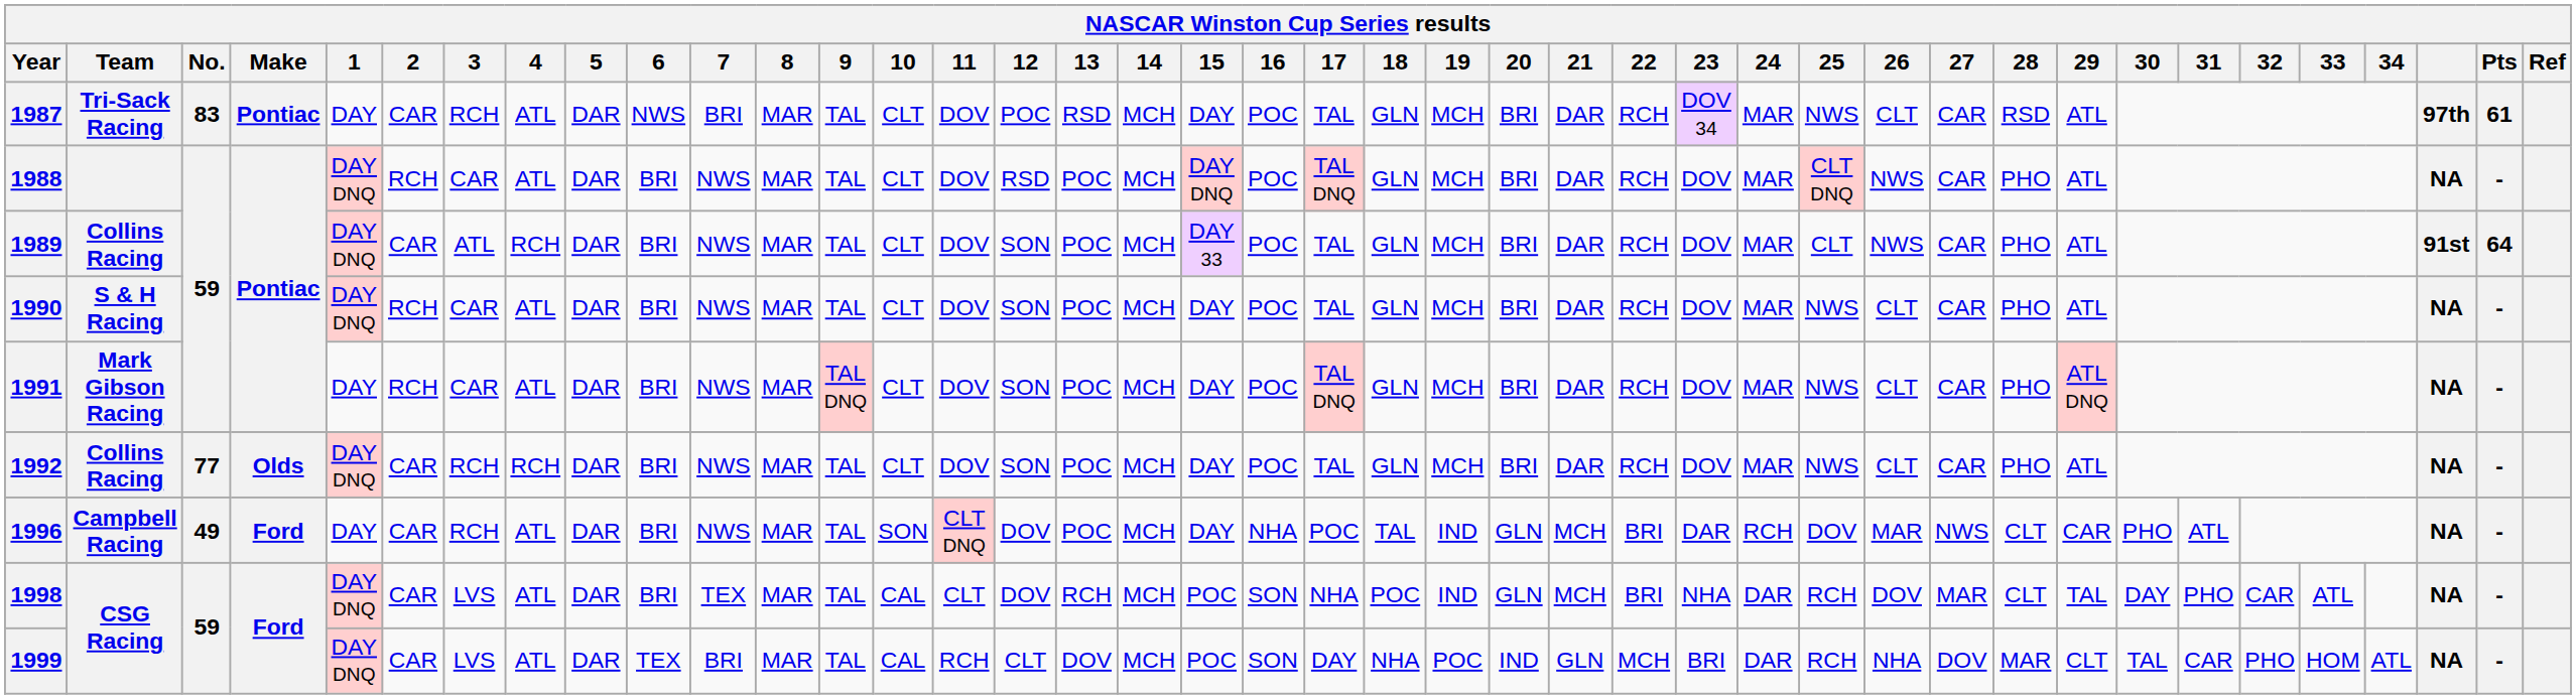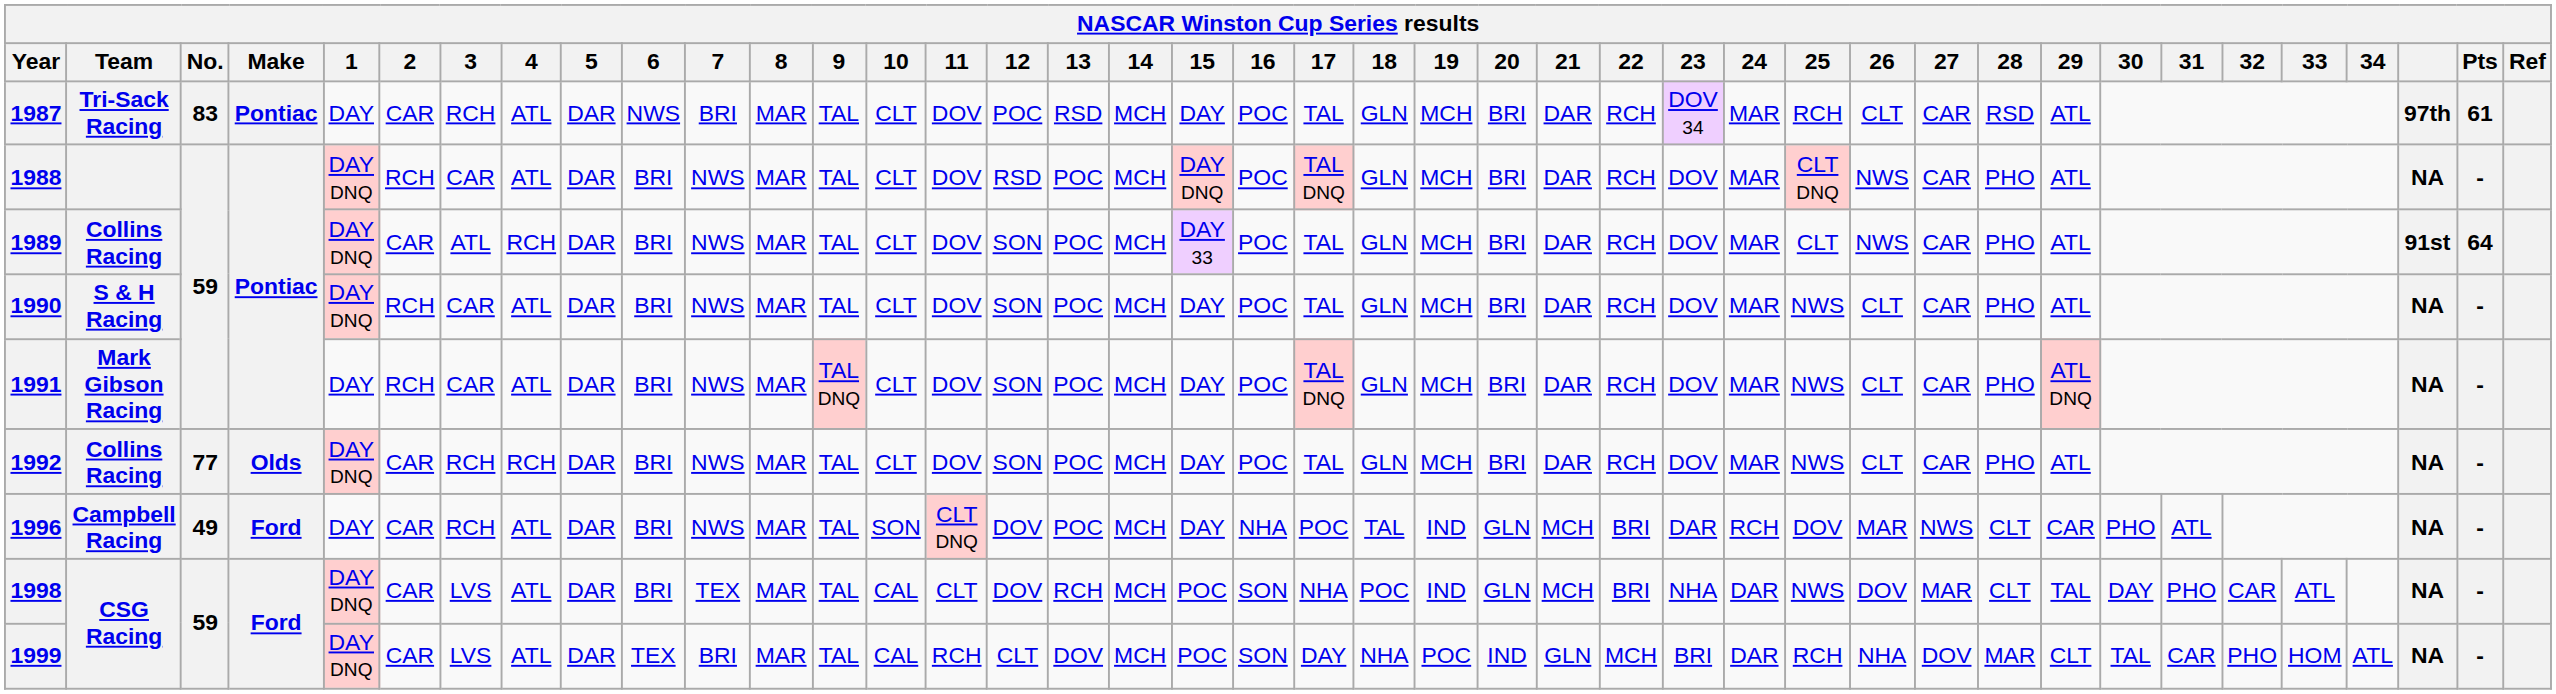 <table class="wikitable" style="text-align:center; font-size:75%">
 <tr>
 <th colspan=45><a href='#'>NASCAR Winston Cup Series</a> results</th>
 </tr>
 <tr>
 <th>Year</th>
 <th>Team</th>
 <th>No.</th>
 <th>Make</th>
 <th>1</th>
 <th>2</th>
 <th>3</th>
 <th>4</th>
 <th>5</th>
 <th>6</th>
 <th>7</th>
 <th>8</th>
 <th>9</th>
 <th>10</th>
 <th>11</th>
 <th>12</th>
 <th>13</th>
 <th>14</th>
 <th>15</th>
 <th>16</th>
 <th>17</th>
 <th>18</th>
 <th>19</th>
 <th>20</th>
 <th>21</th>
 <th>22</th>
 <th>23</th>
 <th>24</th>
 <th>25</th>
 <th>26</th>
 <th>27</th>
 <th>28</th>
 <th>29</th>
 <th>30</th>
 <th>31</th>
 <th>32</th>
 <th>33</th>
 <th>34</th>
 <th></th>
 <th>Pts</th>
 <th>Ref</th>
 </tr>
 <tr>
 <th><a href='#'>1987</a></th>
 <th><a href='#'>Tri-Sack Racing</a></th>
 <th>83</th>
 <th><a href='#'>Pontiac</a></th>
 <td><a href='#'>DAY</a></td>
 <td><a href='#'>CAR</a></td>
 <td><a href='#'>RCH</a></td>
 <td><a href='#'>ATL</a></td>
 <td><a href='#'>DAR</a></td>
 <td><a href='#'>NWS</a></td>
 <td><a href='#'>BRI</a></td>
 <td><a href='#'>MAR</a></td>
 <td><a href='#'>TAL</a></td>
 <td><a href='#'>CLT</a></td>
 <td><a href='#'>DOV</a></td>
 <td><a href='#'>POC</a></td>
 <td><a href='#'>RSD</a></td>
 <td><a href='#'>MCH</a></td>
 <td><a href='#'>DAY</a></td>
 <td><a href='#'>POC</a></td>
 <td><a href='#'>TAL</a></td>
 <td><a href='#'>GLN</a></td>
 <td><a href='#'>MCH</a></td>
 <td><a href='#'>BRI</a></td>
 <td><a href='#'>DAR</a></td>
 <td><a href='#'>RCH</a></td>
 <td style="background:#EFCFFF;"><a href='#'>DOV</a><br><small>34</small></td>
 <td><a href='#'>MAR</a></td>
-<td><a href='#'>NWS</a></td>
+<td><a href='#'>RCH</a></td>
 <td><a href='#'>CLT</a></td>
 <td><a href='#'>CAR</a></td>
 <td><a href='#'>RSD</a></td>
 <td><a href='#'>ATL</a></td>
 <td colspan=5></td>
 <th>97th</th>
 <th>61</th>
 <th></th>
 </tr>
 <tr>
 <th><a href='#'>1988</a></th>
 <th></th>
 <th rowspan=4>59</th>
 <th rowspan=4><a href='#'>Pontiac</a></th>
 <td style="background:#FFCFCF;"><a href='#'>DAY</a><br><small>DNQ</small></td>
 <td><a href='#'>RCH</a></td>
 <td><a href='#'>CAR</a></td>
 <td><a href='#'>ATL</a></td>
 <td><a href='#'>DAR</a></td>
 <td><a href='#'>BRI</a></td>
 <td><a href='#'>NWS</a></td>
 <td><a href='#'>MAR</a></td>
 <td><a href='#'>TAL</a></td>
 <td><a href='#'>CLT</a></td>
 <td><a href='#'>DOV</a></td>
 <td><a href='#'>RSD</a></td>
 <td><a href='#'>POC</a></td>
 <td><a href='#'>MCH</a></td>
 <td style="background:#FFCFCF;"><a href='#'>DAY</a><br><small>DNQ</small></td>
 <td><a href='#'>POC</a></td>
 <td style="background:#FFCFCF;"><a href='#'>TAL</a><br><small>DNQ</small></td>
 <td><a href='#'>GLN</a></td>
 <td><a href='#'>MCH</a></td>
 <td><a href='#'>BRI</a></td>
 <td><a href='#'>DAR</a></td>
 <td><a href='#'>RCH</a></td>
 <td><a href='#'>DOV</a></td>
 <td><a href='#'>MAR</a></td>
 <td style="background:#FFCFCF;"><a href='#'>CLT</a><br><small>DNQ</small></td>
 <td><a href='#'>NWS</a></td>
 <td><a href='#'>CAR</a></td>
 <td><a href='#'>PHO</a></td>
 <td><a href='#'>ATL</a></td>
 <td colspan=5></td>
 <th>NA</th>
 <th>-</th>
 <th></th>
 </tr>
 <tr>
 <th><a href='#'>1989</a></th>
 <th><a href='#'>Collins Racing</a></th>
 <td style="background:#FFCFCF;"><a href='#'>DAY</a><br><small>DNQ</small></td>
 <td><a href='#'>CAR</a></td>
 <td><a href='#'>ATL</a></td>
 <td><a href='#'>RCH</a></td>
 <td><a href='#'>DAR</a></td>
 <td><a href='#'>BRI</a></td>
 <td><a href='#'>NWS</a></td>
 <td><a href='#'>MAR</a></td>
 <td><a href='#'>TAL</a></td>
 <td><a href='#'>CLT</a></td>
 <td><a href='#'>DOV</a></td>
 <td><a href='#'>SON</a></td>
 <td><a href='#'>POC</a></td>
 <td><a href='#'>MCH</a></td>
 <td style="background:#EFCFFF;"><a href='#'>DAY</a><br><small>33</small></td>
 <td><a href='#'>POC</a></td>
 <td><a href='#'>TAL</a></td>
 <td><a href='#'>GLN</a></td>
 <td><a href='#'>MCH</a></td>
 <td><a href='#'>BRI</a></td>
 <td><a href='#'>DAR</a></td>
 <td><a href='#'>RCH</a></td>
 <td><a href='#'>DOV</a></td>
 <td><a href='#'>MAR</a></td>
 <td><a href='#'>CLT</a></td>
 <td><a href='#'>NWS</a></td>
 <td><a href='#'>CAR</a></td>
 <td><a href='#'>PHO</a></td>
 <td><a href='#'>ATL</a></td>
 <td colspan=5></td>
 <th>91st</th>
 <th>64</th>
 <th></th>
 </tr>
 <tr>
 <th><a href='#'>1990</a></th>
 <th><a href='#'>S & H Racing</a></th>
 <td style="background:#FFCFCF;"><a href='#'>DAY</a><br><small>DNQ</small></td>
 <td><a href='#'>RCH</a></td>
 <td><a href='#'>CAR</a></td>
 <td><a href='#'>ATL</a></td>
 <td><a href='#'>DAR</a></td>
 <td><a href='#'>BRI</a></td>
 <td><a href='#'>NWS</a></td>
 <td><a href='#'>MAR</a></td>
 <td><a href='#'>TAL</a></td>
 <td><a href='#'>CLT</a></td>
 <td><a href='#'>DOV</a></td>
 <td><a href='#'>SON</a></td>
 <td><a href='#'>POC</a></td>
 <td><a href='#'>MCH</a></td>
 <td><a href='#'>DAY</a></td>
 <td><a href='#'>POC</a></td>
 <td><a href='#'>TAL</a></td>
 <td><a href='#'>GLN</a></td>
 <td><a href='#'>MCH</a></td>
 <td><a href='#'>BRI</a></td>
 <td><a href='#'>DAR</a></td>
 <td><a href='#'>RCH</a></td>
 <td><a href='#'>DOV</a></td>
 <td><a href='#'>MAR</a></td>
 <td><a href='#'>NWS</a></td>
 <td><a href='#'>CLT</a></td>
 <td><a href='#'>CAR</a></td>
 <td><a href='#'>PHO</a></td>
 <td><a href='#'>ATL</a></td>
 <td colspan=5></td>
 <th>NA</th>
 <th>-</th>
 <th></th>
 </tr>
 <tr>
 <th><a href='#'>1991</a></th>
 <th><a href='#'>Mark Gibson Racing</a></th>
 <td><a href='#'>DAY</a></td>
 <td><a href='#'>RCH</a></td>
 <td><a href='#'>CAR</a></td>
 <td><a href='#'>ATL</a></td>
 <td><a href='#'>DAR</a></td>
 <td><a href='#'>BRI</a></td>
 <td><a href='#'>NWS</a></td>
 <td><a href='#'>MAR</a></td>
 <td style="background:#FFCFCF;"><a href='#'>TAL</a><br><small>DNQ</small></td>
 <td><a href='#'>CLT</a></td>
 <td><a href='#'>DOV</a></td>
 <td><a href='#'>SON</a></td>
 <td><a href='#'>POC</a></td>
 <td><a href='#'>MCH</a></td>
 <td><a href='#'>DAY</a></td>
 <td><a href='#'>POC</a></td>
 <td style="background:#FFCFCF;"><a href='#'>TAL</a><br><small>DNQ</small></td>
 <td><a href='#'>GLN</a></td>
 <td><a href='#'>MCH</a></td>
 <td><a href='#'>BRI</a></td>
 <td><a href='#'>DAR</a></td>
 <td><a href='#'>RCH</a></td>
 <td><a href='#'>DOV</a></td>
 <td><a href='#'>MAR</a></td>
 <td><a href='#'>NWS</a></td>
 <td><a href='#'>CLT</a></td>
 <td><a href='#'>CAR</a></td>
 <td><a href='#'>PHO</a></td>
 <td style="background:#FFCFCF;"><a href='#'>ATL</a><br><small>DNQ</small></td>
 <td colspan=5></td>
 <th>NA</th>
 <th>-</th>
 <th></th>
 </tr>
 <tr>
 <th><a href='#'>1992</a></th>
 <th><a href='#'>Collins Racing</a></th>
 <th>77</th>
 <th><a href='#'>Olds</a></th>
 <td style="background:#FFCFCF;"><a href='#'>DAY</a><br><small>DNQ</small></td>
 <td><a href='#'>CAR</a></td>
 <td><a href='#'>RCH</a></td>
 <td><a href='#'>RCH</a></td>
 <td><a href='#'>DAR</a></td>
 <td><a href='#'>BRI</a></td>
 <td><a href='#'>NWS</a></td>
 <td><a href='#'>MAR</a></td>
 <td><a href='#'>TAL</a></td>
 <td><a href='#'>CLT</a></td>
 <td><a href='#'>DOV</a></td>
 <td><a href='#'>SON</a></td>
 <td><a href='#'>POC</a></td>
 <td><a href='#'>MCH</a></td>
 <td><a href='#'>DAY</a></td>
 <td><a href='#'>POC</a></td>
 <td><a href='#'>TAL</a></td>
 <td><a href='#'>GLN</a></td>
 <td><a href='#'>MCH</a></td>
 <td><a href='#'>BRI</a></td>
 <td><a href='#'>DAR</a></td>
 <td><a href='#'>RCH</a></td>
 <td><a href='#'>DOV</a></td>
 <td><a href='#'>MAR</a></td>
 <td><a href='#'>NWS</a></td>
 <td><a href='#'>CLT</a></td>
 <td><a href='#'>CAR</a></td>
 <td><a href='#'>PHO</a></td>
 <td><a href='#'>ATL</a></td>
 <td colspan=5></td>
 <th>NA</th>
 <th>-</th>
 <th></th>
 </tr>
 <tr>
 <th><a href='#'>1996</a></th>
 <th><a href='#'>Campbell Racing</a></th>
 <th>49</th>
 <th><a href='#'>Ford</a></th>
 <td><a href='#'>DAY</a></td>
 <td><a href='#'>CAR</a></td>
 <td><a href='#'>RCH</a></td>
 <td><a href='#'>ATL</a></td>
 <td><a href='#'>DAR</a></td>
 <td><a href='#'>BRI</a></td>
 <td><a href='#'>NWS</a></td>
 <td><a href='#'>MAR</a></td>
 <td><a href='#'>TAL</a></td>
 <td><a href='#'>SON</a></td>
 <td style="background:#FFCFCF;"><a href='#'>CLT</a><br><small>DNQ</small></td>
 <td><a href='#'>DOV</a></td>
 <td><a href='#'>POC</a></td>
 <td><a href='#'>MCH</a></td>
 <td><a href='#'>DAY</a></td>
 <td><a href='#'>NHA</a></td>
 <td><a href='#'>POC</a></td>
 <td><a href='#'>TAL</a></td>
 <td><a href='#'>IND</a></td>
 <td><a href='#'>GLN</a></td>
 <td><a href='#'>MCH</a></td>
 <td><a href='#'>BRI</a></td>
 <td><a href='#'>DAR</a></td>
 <td><a href='#'>RCH</a></td>
 <td><a href='#'>DOV</a></td>
 <td><a href='#'>MAR</a></td>
 <td><a href='#'>NWS</a></td>
 <td><a href='#'>CLT</a></td>
 <td><a href='#'>CAR</a></td>
 <td><a href='#'>PHO</a></td>
 <td><a href='#'>ATL</a></td>
 <td colspan=3></td>
 <th>NA</th>
 <th>-</th>
 <th></th>
 </tr>
 <tr>
 <th><a href='#'>1998</a></th>
 <th rowspan=2><a href='#'>CSG Racing</a></th>
 <th rowspan=2>59</th>
 <th rowspan=2><a href='#'>Ford</a></th>
 <td style="background:#FFCFCF;"><a href='#'>DAY</a><br><small>DNQ</small></td>
 <td><a href='#'>CAR</a></td>
 <td><a href='#'>LVS</a></td>
 <td><a href='#'>ATL</a></td>
 <td><a href='#'>DAR</a></td>
 <td><a href='#'>BRI</a></td>
 <td><a href='#'>TEX</a></td>
 <td><a href='#'>MAR</a></td>
 <td><a href='#'>TAL</a></td>
 <td><a href='#'>CAL</a></td>
 <td><a href='#'>CLT</a></td>
 <td><a href='#'>DOV</a></td>
 <td><a href='#'>RCH</a></td>
 <td><a href='#'>MCH</a></td>
 <td><a href='#'>POC</a></td>
 <td><a href='#'>SON</a></td>
 <td><a href='#'>NHA</a></td>
 <td><a href='#'>POC</a></td>
 <td><a href='#'>IND</a></td>
 <td><a href='#'>GLN</a></td>
 <td><a href='#'>MCH</a></td>
 <td><a href='#'>BRI</a></td>
 <td><a href='#'>NHA</a></td>
 <td><a href='#'>DAR</a></td>
-<td><a href='#'>RCH</a></td>
+<td><a href='#'>NWS</a></td>
 <td><a href='#'>DOV</a></td>
 <td><a href='#'>MAR</a></td>
 <td><a href='#'>CLT</a></td>
 <td><a href='#'>TAL</a></td>
 <td><a href='#'>DAY</a></td>
 <td><a href='#'>PHO</a></td>
 <td><a href='#'>CAR</a></td>
 <td><a href='#'>ATL</a></td>
 <td></td>
 <th>NA</th>
 <th>-</th>
 <th></th>
 </tr>
 <tr>
 <th><a href='#'>1999</a></th>
 <td style="background:#FFCFCF;"><a href='#'>DAY</a><br><small>DNQ</small></td>
 <td><a href='#'>CAR</a></td>
 <td><a href='#'>LVS</a></td>
 <td><a href='#'>ATL</a></td>
 <td><a href='#'>DAR</a></td>
 <td><a href='#'>TEX</a></td>
 <td><a href='#'>BRI</a></td>
 <td><a href='#'>MAR</a></td>
 <td><a href='#'>TAL</a></td>
 <td><a href='#'>CAL</a></td>
 <td><a href='#'>RCH</a></td>
 <td><a href='#'>CLT</a></td>
 <td><a href='#'>DOV</a></td>
 <td><a href='#'>MCH</a></td>
 <td><a href='#'>POC</a></td>
 <td><a href='#'>SON</a></td>
 <td><a href='#'>DAY</a></td>
 <td><a href='#'>NHA</a></td>
 <td><a href='#'>POC</a></td>
 <td><a href='#'>IND</a></td>
 <td><a href='#'>GLN</a></td>
 <td><a href='#'>MCH</a></td>
 <td><a href='#'>BRI</a></td>
 <td><a href='#'>DAR</a></td>
 <td><a href='#'>RCH</a></td>
 <td><a href='#'>NHA</a></td>
 <td><a href='#'>DOV</a></td>
 <td><a href='#'>MAR</a></td>
 <td><a href='#'>CLT</a></td>
 <td><a href='#'>TAL</a></td>
 <td><a href='#'>CAR</a></td>
 <td><a href='#'>PHO</a></td>
 <td><a href='#'>HOM</a></td>
 <td><a href='#'>ATL</a></td>
 <th>NA</th>
 <th>-</th>
 <th></th>
 </tr>
 </table>
